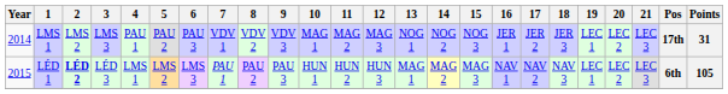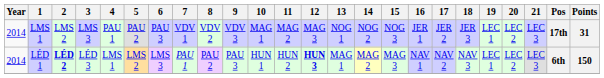 <table class="wikitable" style="text-align:center; font-size:85%">
 <tr>
 <th>Year</th>
 <th>1</th>
 <th>2</th>
 <th>3</th>
 <th>4</th>
 <th>5</th>
 <th>6</th>
 <th>7</th>
 <th>8</th>
 <th>9</th>
 <th>10</th>
 <th>11</th>
 <th>12</th>
 <th>13</th>
 <th>14</th>
 <th>15</th>
 <th>16</th>
 <th>17</th>
 <th>18</th>
 <th>19</th>
 <th>20</th>
 <th>21</th>
 <th>Pos</th>
 <th>Points</th>
 </tr>
 <tr>
 <td><a href='#'>2014</a></td>
 <td style="background:#CFCFFF;"><a href='#'>LMS<br>1</a><br></td>
 <td style="background:#DFFFDF;"><a href='#'>LMS<br>2</a><br></td>
 <td style="background:#CFCFFF;"><a href='#'>LMS<br>3</a><br></td>
 <td style="background:#DFFFDF;"><a href='#'>PAU<br>1</a><br></td>
 <td style="background:#DFDFDF;"><a href='#'>PAU<br>2</a><br></td>
 <td style="background:#CFCFFF;"><a href='#'>PAU<br>3</a><br></td>
 <td style="background:#CFCFFF;"><a href='#'>VDV<br>1</a><br></td>
 <td style="background:#DFFFDF;"><a href='#'>VDV<br>2</a><br></td>
 <td style="background:#CFCFFF;"><a href='#'>VDV<br>3</a><br></td>
 <td style="background:#CFCFFF;"><a href='#'>MAG<br>1</a><br></td>
 <td style="background:#CFCFFF;"><a href='#'>MAG<br>2</a><br></td>
 <td style="background:#CFCFFF;"><a href='#'>MAG<br>3</a><br></td>
 <td style="background:#CFCFFF;"><a href='#'>NOG<br>1</a><br></td>
 <td style="background:#CFCFFF;"><a href='#'>NOG<br>2</a><br></td>
 <td style="background:#CFCFFF;"><a href='#'>NOG<br>3</a><br></td>
 <td style="background:#CFCFFF;"><a href='#'>JER<br>1</a><br></td>
 <td style="background:#CFCFFF;"><a href='#'>JER<br>2</a><br></td>
 <td style="background:#CFCFFF;"><a href='#'>JER<br>3</a><br></td>
 <td style="background:#DFFFDF;"><a href='#'>LEC<br>1</a><br></td>
 <td style="background:#DFFFDF;"><a href='#'>LEC<br>2</a><br></td>
 <td style="background:#CFCFFF;"><a href='#'>LEC<br>3</a><br></td>
 <th>17th</th>
 <th>31</th>
 </tr>
 <tr>
-<td><a href='#'>2015</a></td>
+<td><a href='#'>2014</a></td>
 <td style="background:#CFCFFF;"><a href='#'>LÉD<br>1</a><br></td>
 <td style="background:#DFFFDF;"><strong><a href='#'>LÉD<br>2</a><br></strong></td>
 <td style="background:#DFFFDF;"><a href='#'>LÉD<br>3</a><br></td>
 <td style="background:#DFFFDF;"><a href='#'>LMS<br>1</a><br></td>
 <td style="background:#FFDF9F;"><a href='#'>LMS<br>2</a><br></td>
 <td style="background:#EFCFFF;"><a href='#'>LMS<br>3</a><br></td>
 <td style="background:#DFFFDF;"><em><a href='#'>PAU<br>1</a></em><br></td>
 <td style="background:#EFCFFF;"><a href='#'>PAU<br>2</a><br></td>
 <td style="background:#DFFFDF;"><a href='#'>PAU<br>3</a><br></td>
 <td style="background:#DFFFDF;"><a href='#'>HUN<br>1</a><br></td>
 <td style="background:#DFFFDF;"><a href='#'>HUN<br>2</a><br></td>
-<td style="background:#DFFFDF;"><a href='#'>HUN<br>3</a><br></td>
+<td style="background:#DFFFDF;"><strong><a href='#'>HUN<br>3</a><br></strong></td>
 <td style="background:#DFFFDF;"><a href='#'>MAG<br>1</a><br></td>
 <td style="background:#FFFFBF;"><a href='#'>MAG<br>2</a><br></td>
 <td style="background:#DFFFDF;"><a href='#'>MAG<br>3</a><br></td>
 <td style="background:#CFCFFF;"><a href='#'>NAV<br>1</a><br></td>
 <td style="background:#CFCFFF;"><a href='#'>NAV<br>2</a><br></td>
 <td style="background:#DFFFDF;"><a href='#'>NAV<br>3</a><br></td>
 <td style="background:#DFFFDF;"><a href='#'>LEC<br>1</a><br></td>
 <td style="background:#DFFFDF;"><a href='#'>LEC<br>2</a><br></td>
 <td style="background:#DFDFDF;"><a href='#'>LEC<br>3</a><br></td>
 <th>6th</th>
-<th>105</th>
+<th>150</th>
 </tr>
 <tr>
 </tr>
 </table>
